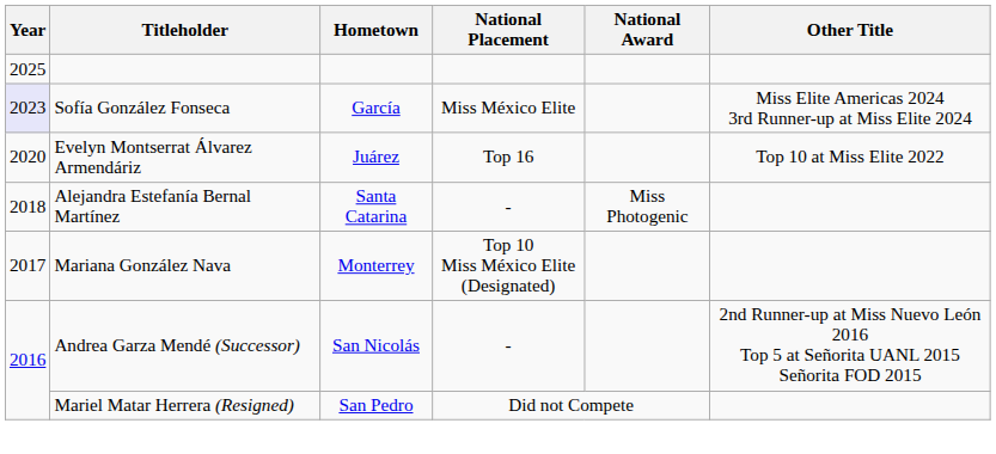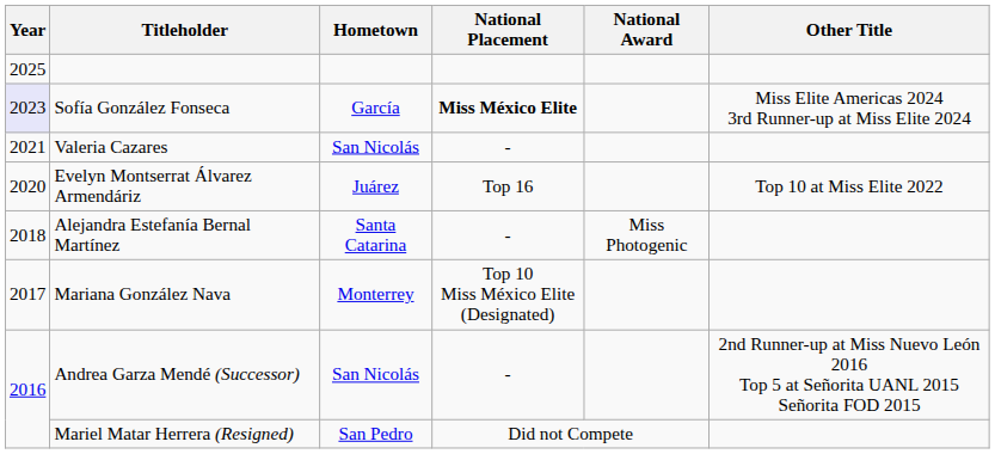 <table class="wikitable sortable">
 <tr>
 <th>Year</th>
 <th>Titleholder</th>
 <th>Hometown</th>
 <th>National Placement</th>
 <th>National Award</th>
 <th>Other Title</th>
 </tr>
 <tr>
 <td align="center">2025</td>
 <td></td>
 <td align="center"></td>
 <td align=center></td>
 <td align="center"></td>
 <td></td>
 </tr>
 <tr>
 <td align="center" style="background: lavender;">2023</td>
 <td>Sofía González Fonseca</td>
 <td align="center"><a href='#'>García</a></td>
-<td align=center>Miss México Elite</td>
+<td align=center><strong>Miss México Elite</strong></td>
 <td align="center"></td>
 <td align="center">Miss Elite Americas 2024<br>3rd Runner-up at Miss Elite 2024</td>
+</tr>
+<tr>
+<td align="center">2021</td>
+<td>Valeria Cazares</td>
+<td align="center"><a href='#'>San Nicolás</a></td>
+<td align=center>-</td>
+<td align="center"></td>
+<td></td>
 </tr>
 <tr>
 <td align="center">2020</td>
 <td>Evelyn Montserrat Álvarez Armendáriz</td>
 <td align="center"><a href='#'>Juárez</a></td>
 <td align=center>Top 16</td>
 <td align="center"></td>
 <td align="center">Top 10 at Miss Elite 2022</td>
 </tr>
 <tr>
 <td align="center">2018</td>
 <td>Alejandra Estefanía Bernal Martínez</td>
 <td align="center"><a href='#'>Santa Catarina</a></td>
 <td align=center>-</td>
 <td align="center">Miss Photogenic</td>
 <td></td>
 </tr>
 <tr>
 <td align="center">2017</td>
 <td>Mariana González Nava</td>
 <td align="center"><a href='#'>Monterrey</a></td>
 <td align=center>Top 10<br>Miss México Elite<br>(Designated)</td>
 <td align="center"></td>
 <td></td>
 </tr>
 <tr>
 <td rowspan=2 align="center"><a href='#'>2016</a></td>
 <td>Andrea Garza Mendé <em>(Successor)</em></td>
 <td align="center"><a href='#'>San Nicolás</a></td>
 <td align="center">-</td>
 <td align="center"></td>
 <td align="center">2nd Runner-up at Miss Nuevo León 2016<br>Top 5 at Señorita UANL 2015<br>Señorita FOD 2015</td>
 </tr>
 <tr>
 <td>Mariel Matar Herrera <em>(Resigned)</em></td>
 <td align="center"><a href='#'>San Pedro</a></td>
 <td colspan=2 align=center>Did not Compete</td>
 <td align="center"></td>
 </tr>
 </table>
